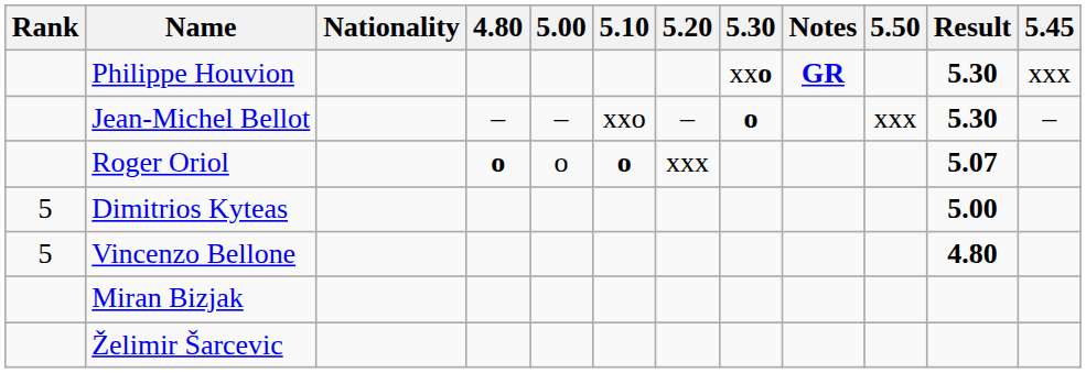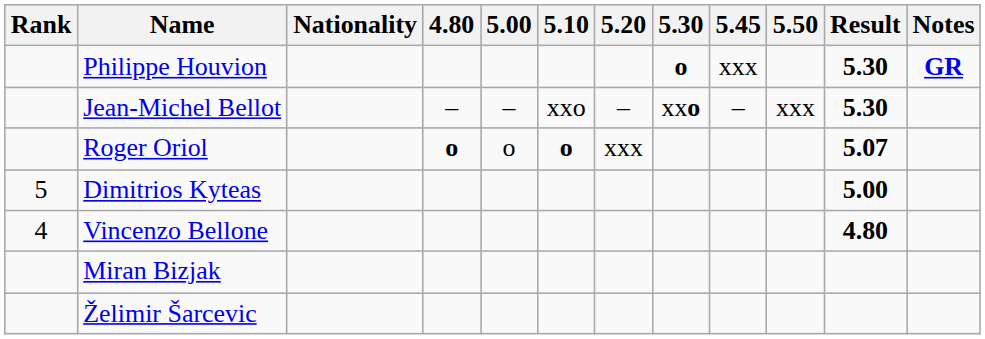 <table class="wikitable sortable" style="text-align:center">
 <tr>
 <th>Rank</th>
 <th>Name</th>
 <th>Nationality</th>
 <th>4.80</th>
 <th>5.00</th>
 <th>5.10</th>
 <th>5.20</th>
 <th>5.30</th>
-<th>Notes</th>
+<th>5.45</th>
 <th>5.50</th>
 <th>Result</th>
-<th>5.45</th>
+<th>Notes</th>
 </tr>
 <tr>
 <td></td>
 <td align=left><a href='#'>Philippe Houvion</a></td>
 <td align=left></td>
 <td></td>
 <td></td>
 <td></td>
 <td></td>
-<td>xx<strong>o</strong></td>
-<td><strong><a href='#'>GR</a></strong></td>
+<td><strong>o</strong></td>
+<td>xxx</td>
 <td></td>
 <td><strong>5.30</strong></td>
-<td>xxx</td>
+<td><strong><a href='#'>GR</a></strong></td>
 </tr>
 <tr>
 <td></td>
 <td align=left><a href='#'>Jean-Michel Bellot</a></td>
 <td align=left></td>
 <td>–</td>
 <td>–</td>
 <td>xxo</td>
 <td>–</td>
-<td><strong>o</strong></td>
-<td></td>
+<td>xx<strong>o</strong></td>
+<td>–</td>
 <td>xxx</td>
 <td><strong>5.30</strong></td>
-<td>–</td>
+<td></td>
 </tr>
 <tr>
 <td></td>
 <td align=left><a href='#'>Roger Oriol</a></td>
 <td align=left></td>
 <td><strong>o</strong></td>
 <td>o</td>
 <td><strong>o</strong></td>
 <td>xxx</td>
 <td></td>
 <td></td>
 <td></td>
 <td><strong>5.07</strong></td>
 <td></td>
 </tr>
 <tr>
 <td>5</td>
 <td align=left><a href='#'>Dimitrios Kyteas</a></td>
 <td align=left></td>
 <td></td>
 <td></td>
 <td></td>
 <td></td>
 <td></td>
 <td></td>
 <td></td>
 <td><strong>5.00</strong></td>
 <td></td>
 </tr>
 <tr>
-<td>5</td>
+<td>4</td>
 <td align=left><a href='#'>Vincenzo Bellone</a></td>
 <td align=left></td>
 <td></td>
 <td></td>
 <td></td>
 <td></td>
 <td></td>
 <td></td>
 <td></td>
 <td><strong>4.80</strong></td>
 <td></td>
 </tr>
 <tr>
 <td></td>
 <td align=left><a href='#'>Miran Bizjak</a></td>
 <td align=left></td>
 <td></td>
 <td></td>
 <td></td>
 <td></td>
 <td></td>
 <td></td>
 <td></td>
 <td><strong></strong></td>
 <td></td>
 </tr>
 <tr>
 <td></td>
 <td align=left><a href='#'>Želimir Šarcevic</a></td>
 <td align=left></td>
 <td></td>
 <td></td>
 <td></td>
 <td></td>
 <td></td>
 <td></td>
 <td></td>
 <td><strong></strong></td>
 <td></td>
 </tr>
 </table>
